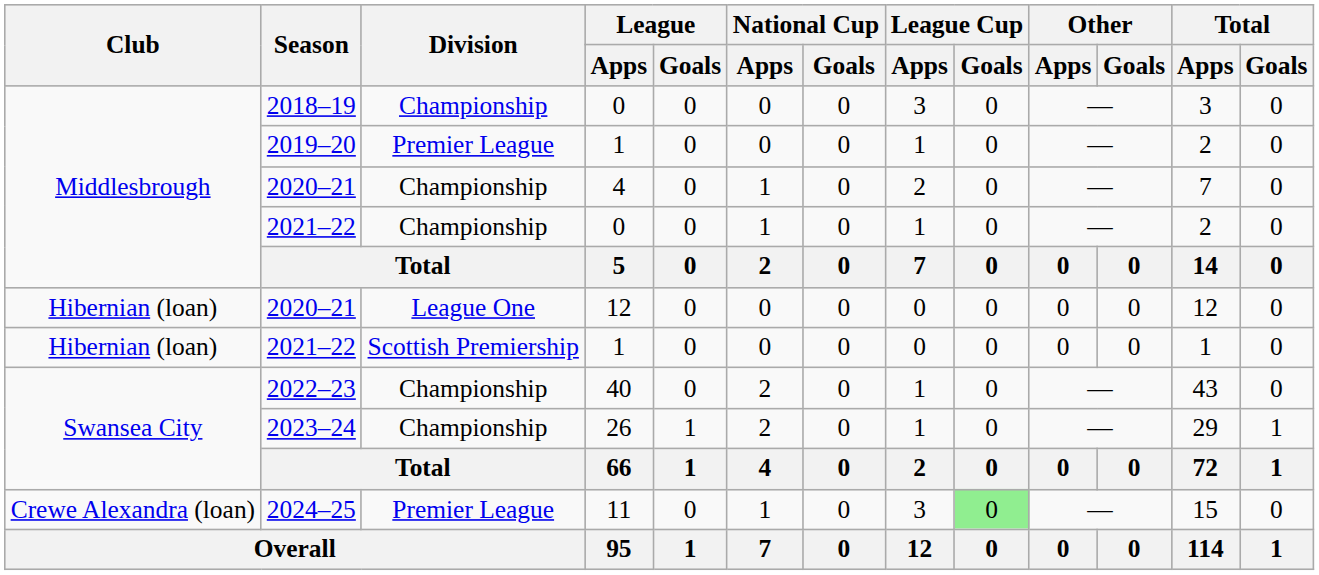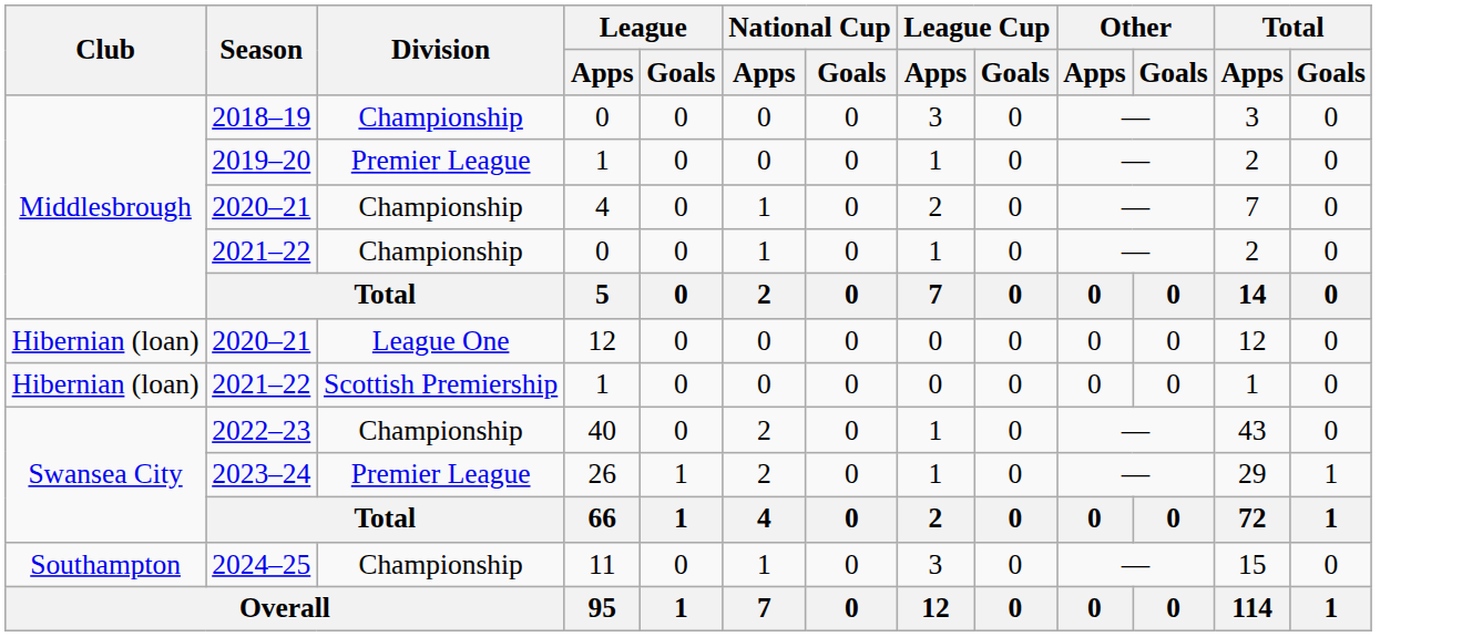 <table class="wikitable" style="text-align: center;">
 <tr>
 <th rowspan=2>Club</th>
 <th rowspan=2>Season</th>
 <th rowspan=2>Division</th>
 <th colspan=2>League</th>
 <th colspan=2>National Cup</th>
 <th colspan=2>League Cup</th>
 <th colspan=2>Other</th>
 <th colspan=2>Total</th>
 </tr>
 <tr>
 <th>Apps</th>
 <th>Goals</th>
 <th>Apps</th>
 <th>Goals</th>
 <th>Apps</th>
 <th>Goals</th>
 <th>Apps</th>
 <th>Goals</th>
 <th>Apps</th>
 <th>Goals</th>
 </tr>
 <tr>
 <td rowspan="5"><a href='#'>Middlesbrough</a></td>
 <td><a href='#'>2018–19</a></td>
 <td><a href='#'>Championship</a></td>
 <td>0</td>
 <td>0</td>
 <td>0</td>
 <td>0</td>
 <td>3</td>
 <td>0</td>
 <td colspan="2">—</td>
 <td>3</td>
 <td>0</td>
 </tr>
 <tr>
 <td><a href='#'>2019–20</a></td>
 <td><a href='#'>Premier League</a></td>
 <td>1</td>
 <td>0</td>
 <td>0</td>
 <td>0</td>
 <td>1</td>
 <td>0</td>
 <td colspan="2">—</td>
 <td>2</td>
 <td>0</td>
 </tr>
 <tr>
 <td><a href='#'>2020–21</a></td>
 <td>Championship</td>
 <td>4</td>
 <td>0</td>
 <td>1</td>
 <td>0</td>
 <td>2</td>
 <td>0</td>
 <td colspan="2">—</td>
 <td>7</td>
 <td>0</td>
 </tr>
 <tr>
 <td><a href='#'>2021–22</a></td>
 <td>Championship</td>
 <td>0</td>
 <td>0</td>
 <td>1</td>
 <td>0</td>
 <td>1</td>
 <td>0</td>
 <td colspan="2">—</td>
 <td>2</td>
 <td>0</td>
 </tr>
 <tr>
 <th colspan="2">Total</th>
 <th>5</th>
 <th>0</th>
 <th>2</th>
 <th>0</th>
 <th>7</th>
 <th>0</th>
 <th>0</th>
 <th>0</th>
 <th>14</th>
 <th>0</th>
 </tr>
 <tr>
 <td><a href='#'>Hibernian</a> (loan)</td>
 <td><a href='#'>2020–21</a></td>
 <td><a href='#'>League One</a></td>
 <td>12</td>
 <td>0</td>
 <td>0</td>
 <td>0</td>
 <td>0</td>
 <td>0</td>
 <td>0</td>
 <td>0</td>
 <td>12</td>
 <td>0</td>
 </tr>
 <tr>
 <td><a href='#'>Hibernian</a> (loan)</td>
 <td><a href='#'>2021–22</a></td>
 <td><a href='#'>Scottish Premiership</a></td>
 <td>1</td>
 <td>0</td>
 <td>0</td>
 <td>0</td>
 <td>0</td>
 <td>0</td>
 <td>0</td>
 <td>0</td>
 <td>1</td>
 <td>0</td>
 </tr>
 <tr>
 <td rowspan="3"><a href='#'>Swansea City</a></td>
 <td><a href='#'>2022–23</a></td>
 <td>Championship</td>
 <td>40</td>
 <td>0</td>
 <td>2</td>
 <td>0</td>
 <td>1</td>
 <td>0</td>
 <td colspan="2">—</td>
 <td>43</td>
 <td>0</td>
 </tr>
 <tr>
 <td><a href='#'>2023–24</a></td>
-<td>Championship</td>
+<td><a href='#'>Premier League</a></td>
 <td>26</td>
 <td>1</td>
 <td>2</td>
 <td>0</td>
 <td>1</td>
 <td>0</td>
 <td colspan="2">—</td>
 <td>29</td>
 <td>1</td>
 </tr>
 <tr>
 <th colspan="2">Total</th>
 <th>66</th>
 <th>1</th>
 <th>4</th>
 <th>0</th>
 <th>2</th>
 <th>0</th>
 <th>0</th>
 <th>0</th>
 <th>72</th>
 <th>1</th>
 </tr>
 <tr>
-<td><a href='#'>Crewe Alexandra</a> (loan)</td>
+<td><a href='#'>Southampton</a></td>
 <td><a href='#'>2024–25</a></td>
-<td><a href='#'>Premier League</a></td>
+<td>Championship</td>
 <td>11</td>
 <td>0</td>
 <td>1</td>
 <td>0</td>
 <td>3</td>
-<td style="background: lightgreen;">0</td>
+<td>0</td>
 <td colspan="2">—</td>
 <td>15</td>
 <td>0</td>
 </tr>
 <tr>
 <th colspan="3">Overall</th>
 <th>95</th>
 <th>1</th>
 <th>7</th>
 <th>0</th>
 <th>12</th>
 <th>0</th>
 <th>0</th>
 <th>0</th>
 <th>114</th>
 <th>1</th>
 </tr>
 </table>
